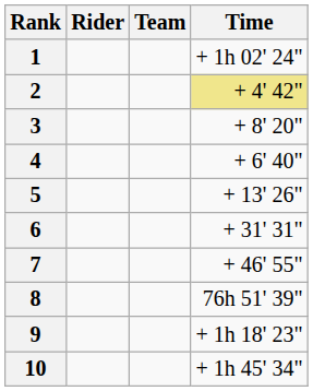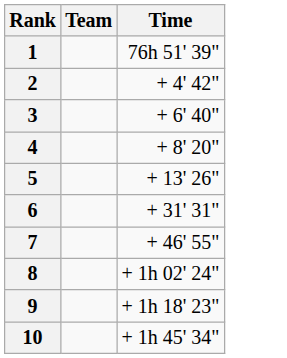 <table class="wikitable" margin-bottom:0;">
 <tr>
 <th scope="col">Rank</th>
-<th scope="col">Rider</th>
 <th scope="col">Team</th>
 <th scope="col">Time</th>
 </tr>
 <tr>
 <th scope="row">1</th>
-<td> </td>
 <td></td>
-<td align="right">+ 1h 02' 24"</td>
+<td align="right">76h 51' 39"</td>
 </tr>
 <tr>
 <th scope="row">2</th>
 <td></td>
-<td></td>
-<td align="right" style="background: khaki;">+ 4' 42"</td>
+<td align="right">+ 4' 42"</td>
 </tr>
 <tr>
 <th scope="row">3</th>
 <td></td>
+<td align="right">+ 6' 40"</td>
+</tr>
+<tr>
+<th scope="row">4</th>
 <td></td>
 <td align="right">+ 8' 20"</td>
 </tr>
 <tr>
-<th scope="row">4</th>
-<td></td>
-<td></td>
-<td align="right">+ 6' 40"</td>
-</tr>
-<tr>
 <th scope="row">5</th>
-<td> </td>
 <td></td>
 <td align="right">+ 13' 26"</td>
 </tr>
 <tr>
 <th scope="row">6</th>
 <td></td>
-<td></td>
 <td align="right">+ 31' 31"</td>
 </tr>
 <tr>
 <th scope="row">7</th>
 <td></td>
-<td></td>
 <td align="right">+ 46' 55"</td>
 </tr>
 <tr>
 <th scope="row">8</th>
-<td> </td>
 <td></td>
-<td align="right">76h 51' 39"</td>
+<td align="right">+ 1h 02' 24"</td>
 </tr>
 <tr>
 <th scope="row">9</th>
-<td></td>
 <td></td>
 <td align="right">+ 1h 18' 23"</td>
 </tr>
 <tr>
 <th scope="row">10</th>
 <td></td>
-<td></td>
 <td align="right">+ 1h 45' 34"</td>
 </tr>
 </table>
